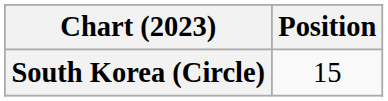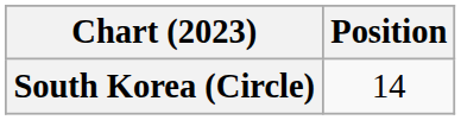 <table class="wikitable plainrowheaders" style="text-align:center">
 <tr>
 <th scope="col">Chart (2023)</th>
 <th scope="col">Position</th>
 </tr>
 <tr>
 <th scope="row">South Korea (Circle)</th>
-<td>15</td>
+<td>14</td>
 </tr>
 </table>
